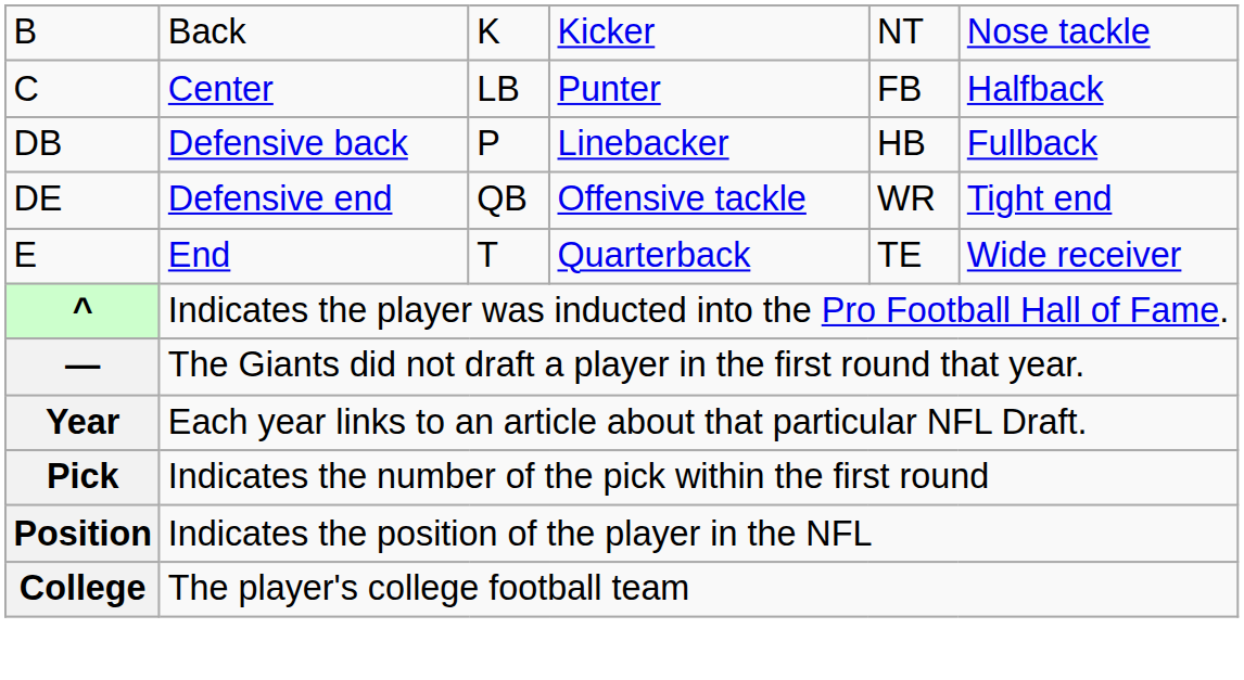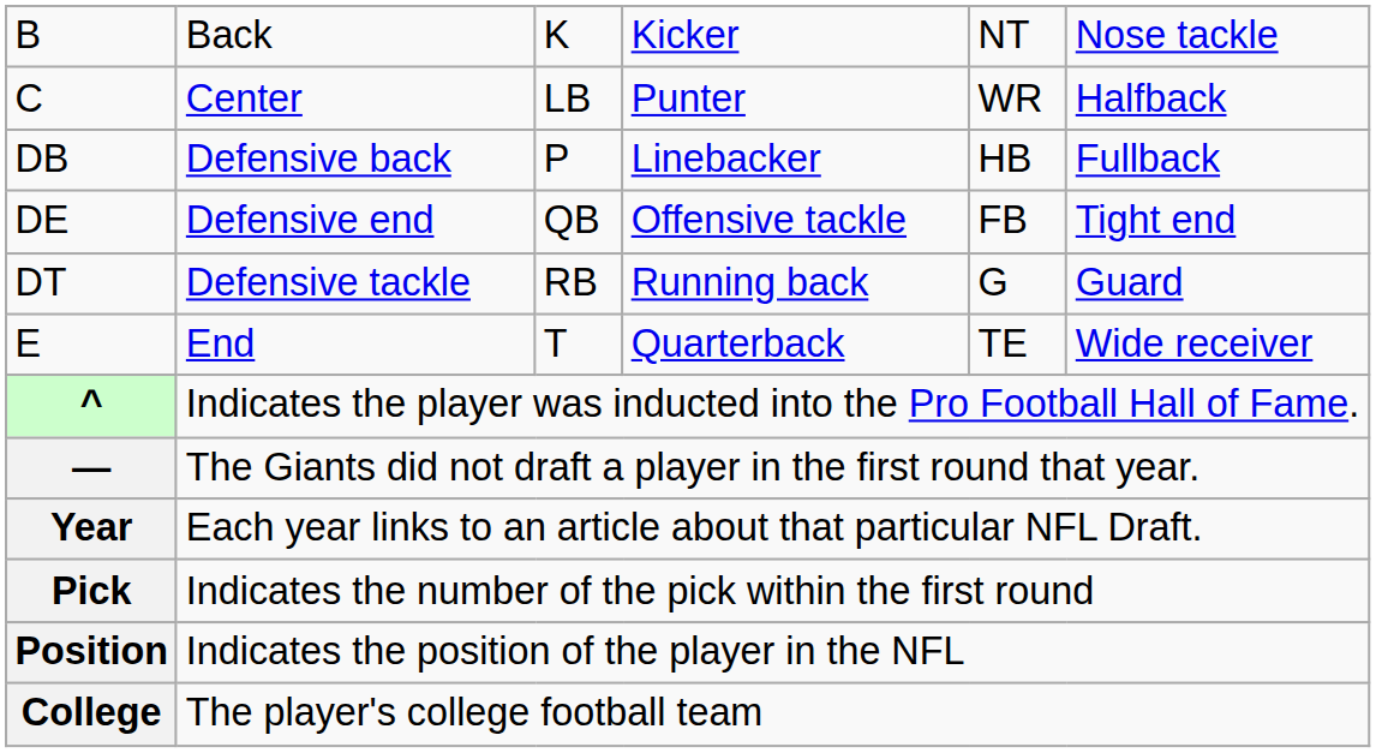 <table class="wikitable">
 <tr>
 <td>B</td>
 <td>Back</td>
 <td>K</td>
 <td><a href='#'>Kicker</a></td>
 <td>NT</td>
 <td><a href='#'>Nose tackle</a></td>
 </tr>
 <tr>
 <td>C</td>
 <td><a href='#'>Center</a></td>
 <td>LB</td>
 <td><a href='#'>Punter</a></td>
-<td>FB</td>
+<td>WR</td>
 <td><a href='#'>Halfback</a></td>
 </tr>
 <tr>
 <td>DB</td>
 <td><a href='#'>Defensive back</a></td>
 <td>P</td>
 <td><a href='#'>Linebacker</a></td>
 <td>HB</td>
 <td><a href='#'>Fullback</a></td>
 </tr>
 <tr>
 <td>DE</td>
 <td><a href='#'>Defensive end</a></td>
 <td>QB</td>
 <td><a href='#'>Offensive tackle</a></td>
-<td>WR</td>
+<td>FB</td>
 <td><a href='#'>Tight end</a></td>
+</tr>
+<tr>
+<td>DT</td>
+<td><a href='#'>Defensive tackle</a></td>
+<td>RB</td>
+<td><a href='#'>Running back</a></td>
+<td>G</td>
+<td><a href='#'>Guard</a></td>
 </tr>
 <tr>
 <td>E</td>
 <td><a href='#'>End</a></td>
 <td>T</td>
 <td><a href='#'>Quarterback</a></td>
 <td>TE</td>
 <td><a href='#'>Wide receiver</a></td>
 </tr>
 <tr>
 <th scope="row" style="background:#CCFFCC">^</th>
 <td colspan="5">Indicates the player was inducted into the <a href='#'>Pro Football Hall of Fame</a>.</td>
 </tr>
 <tr>
 <th scope="row">—</th>
 <td colspan="5">The Giants did not draft a player in the first round that year.</td>
 </tr>
 <tr>
 <th scope="row">Year</th>
 <td colspan="5">Each year links to an article about that particular NFL Draft.</td>
 </tr>
 <tr>
 <th scope="row">Pick</th>
 <td colspan="5">Indicates the number of the pick within the first round</td>
 </tr>
 <tr>
 <th scope="row">Position</th>
 <td colspan="5">Indicates the position of the player in the NFL</td>
 </tr>
 <tr>
 <th scope="row">College</th>
 <td colspan="5">The player's college football team</td>
 </tr>
 </table>
